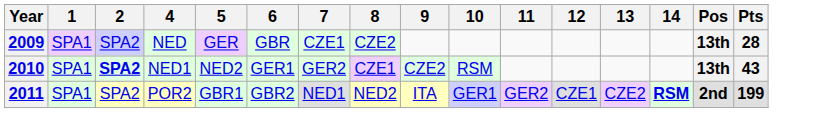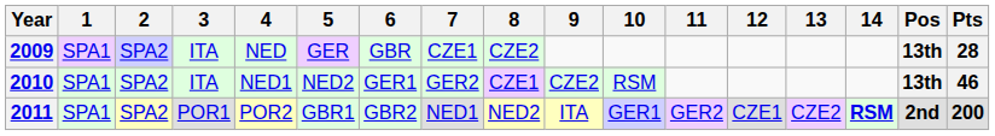 <table class="wikitable" style="text-align:center">
 <tr>
 <th>Year</th>
 <th>1</th>
 <th>2</th>
+<th>3</th>
 <th>4</th>
 <th>5</th>
 <th>6</th>
 <th>7</th>
 <th>8</th>
 <th>9</th>
 <th>10</th>
 <th>11</th>
 <th>12</th>
 <th>13</th>
 <th>14</th>
 <th>Pos</th>
 <th>Pts</th>
 </tr>
 <tr>
 <th><a href='#'>2009</a></th>
 <td style="background:#efcfff;"><a href='#'>SPA1</a><br></td>
 <td style="background:#cfcfff;"><a href='#'>SPA2</a><br></td>
+<td style="background:#dfffdf;"><a href='#'>ITA</a><br></td>
 <td style="background:#dfffdf;"><a href='#'>NED</a><br></td>
 <td style="background:#efcfff;"><a href='#'>GER</a><br></td>
 <td style="background:#dfffdf;"><a href='#'>GBR</a><br></td>
 <td style="background:#dfffdf;"><a href='#'>CZE1</a><br></td>
 <td style="background:#dfffdf;"><a href='#'>CZE2</a><br></td>
 <td></td>
 <td></td>
 <td></td>
 <td></td>
 <td></td>
 <td></td>
 <th>13th</th>
 <th>28</th>
 </tr>
 <tr>
 <th><a href='#'>2010</a></th>
 <td style="background:#dfffdf;"><a href='#'>SPA1</a><br></td>
-<td style="background:#dfffdf;"><strong><a href='#'>SPA2</a><br></strong></td>
+<td style="background:#dfffdf;"><a href='#'>SPA2</a><br></td>
+<td style="background:#dfffdf;"><a href='#'>ITA</a><br></td>
 <td style="background:#dfffdf;"><a href='#'>NED1</a><br></td>
 <td style="background:#dfffdf;"><a href='#'>NED2</a><br></td>
 <td style="background:#dfffdf;"><a href='#'>GER1</a><br></td>
 <td style="background:#dfffdf;"><a href='#'>GER2</a><br></td>
 <td style="background:#efcfff;"><a href='#'>CZE1</a><br></td>
 <td style="background:#dfffdf;"><a href='#'>CZE2</a><br></td>
 <td style="background:#dfffdf;"><a href='#'>RSM</a><br></td>
 <td></td>
 <td></td>
 <td></td>
 <td></td>
 <th>13th</th>
-<th>43</th>
+<th>46</th>
 </tr>
 <tr>
 <th><a href='#'>2011</a></th>
 <td style="background:#dfffdf;"><a href='#'>SPA1</a><br></td>
 <td style="background:#ffffbf;"><a href='#'>SPA2</a><br></td>
+<td style="background:#dfdfdf;"><a href='#'>POR1</a><br></td>
 <td style="background:#ffffbf;"><a href='#'>POR2</a><br></td>
 <td style="background:#dfffdf;"><a href='#'>GBR1</a><br></td>
 <td style="background:#dfffdf;"><a href='#'>GBR2</a><br></td>
 <td style="background:#dfdfdf;"><a href='#'>NED1</a><br></td>
 <td style="background:#ffffbf;"><a href='#'>NED2</a><br></td>
 <td style="background:#ffffbf;"><a href='#'>ITA</a><br></td>
 <td style="background:#cfcfff;"><a href='#'>GER1</a><br></td>
 <td style="background:#efcfff;"><a href='#'>GER2</a><br></td>
 <td style="background:#dfdfdf;"><a href='#'>CZE1</a><br></td>
 <td style="background:#efcfff;"><a href='#'>CZE2</a><br></td>
 <td style="background:#dfffdf;"><strong><a href='#'>RSM</a><br></strong></td>
 <th style="background:#dfdfdf;">2nd</th>
-<th style="background:#dfdfdf;">199</th>
+<th style="background:#dfdfdf;">200</th>
 </tr>
 </table>
